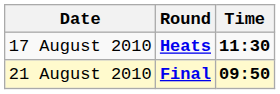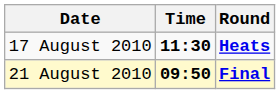 <table class="wikitable">
 <tr>
 <th>Date</th>
+<th>Time</th>
 <th>Round</th>
-<th>Time</th>
 </tr>
 <tr>
 <td>17 August 2010</td>
+<td><strong>11:30</strong></td>
 <td><strong><a href='#'>Heats</a></strong></td>
-<td><strong>11:30</strong></td>
 </tr>
 <tr style=background:lemonchiffon>
 <td>21 August 2010</td>
+<td><strong>09:50</strong></td>
 <td><strong><a href='#'>Final</a></strong></td>
-<td><strong>09:50</strong></td>
 </tr>
 </table>
